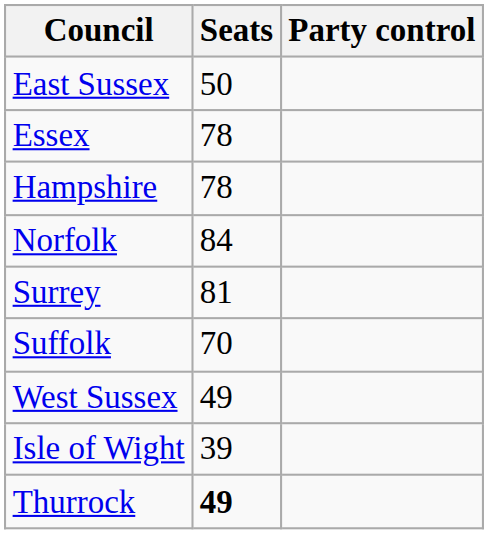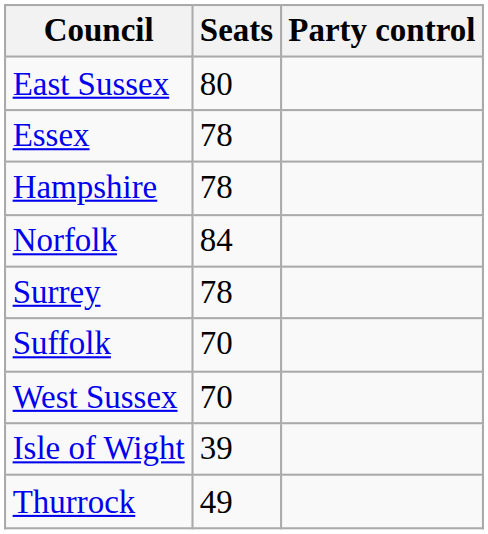 <table class="wikitable sortable">
 <tr>
 <th>Council</th>
 <th>Seats</th>
 <th colspan="2">Party control</th>
 </tr>
 <tr>
 <td><a href='#'>East Sussex</a></td>
-<td>50</td>
+<td>80</td>
 <td></td>
 </tr>
 <tr>
 <td><a href='#'>Essex</a></td>
 <td>78</td>
 <td></td>
 </tr>
 <tr>
 <td><a href='#'>Hampshire</a></td>
 <td>78</td>
 <td></td>
 </tr>
 <tr>
 <td><a href='#'>Norfolk</a></td>
 <td>84</td>
 <td></td>
 </tr>
 <tr>
 <td><a href='#'>Surrey</a></td>
-<td>81</td>
+<td>78</td>
 <td></td>
 </tr>
 <tr>
 <td><a href='#'>Suffolk</a></td>
 <td>70</td>
 <td></td>
 </tr>
 <tr>
 <td><a href='#'>West Sussex</a></td>
-<td>49</td>
+<td>70</td>
 <td></td>
 </tr>
 <tr>
 <td><a href='#'>Isle of Wight</a></td>
 <td>39</td>
 <td></td>
 </tr>
 <tr>
 <td><a href='#'>Thurrock</a></td>
-<td><strong>49</strong></td>
+<td>49</td>
 <td></td>
 </tr>
 </table>
